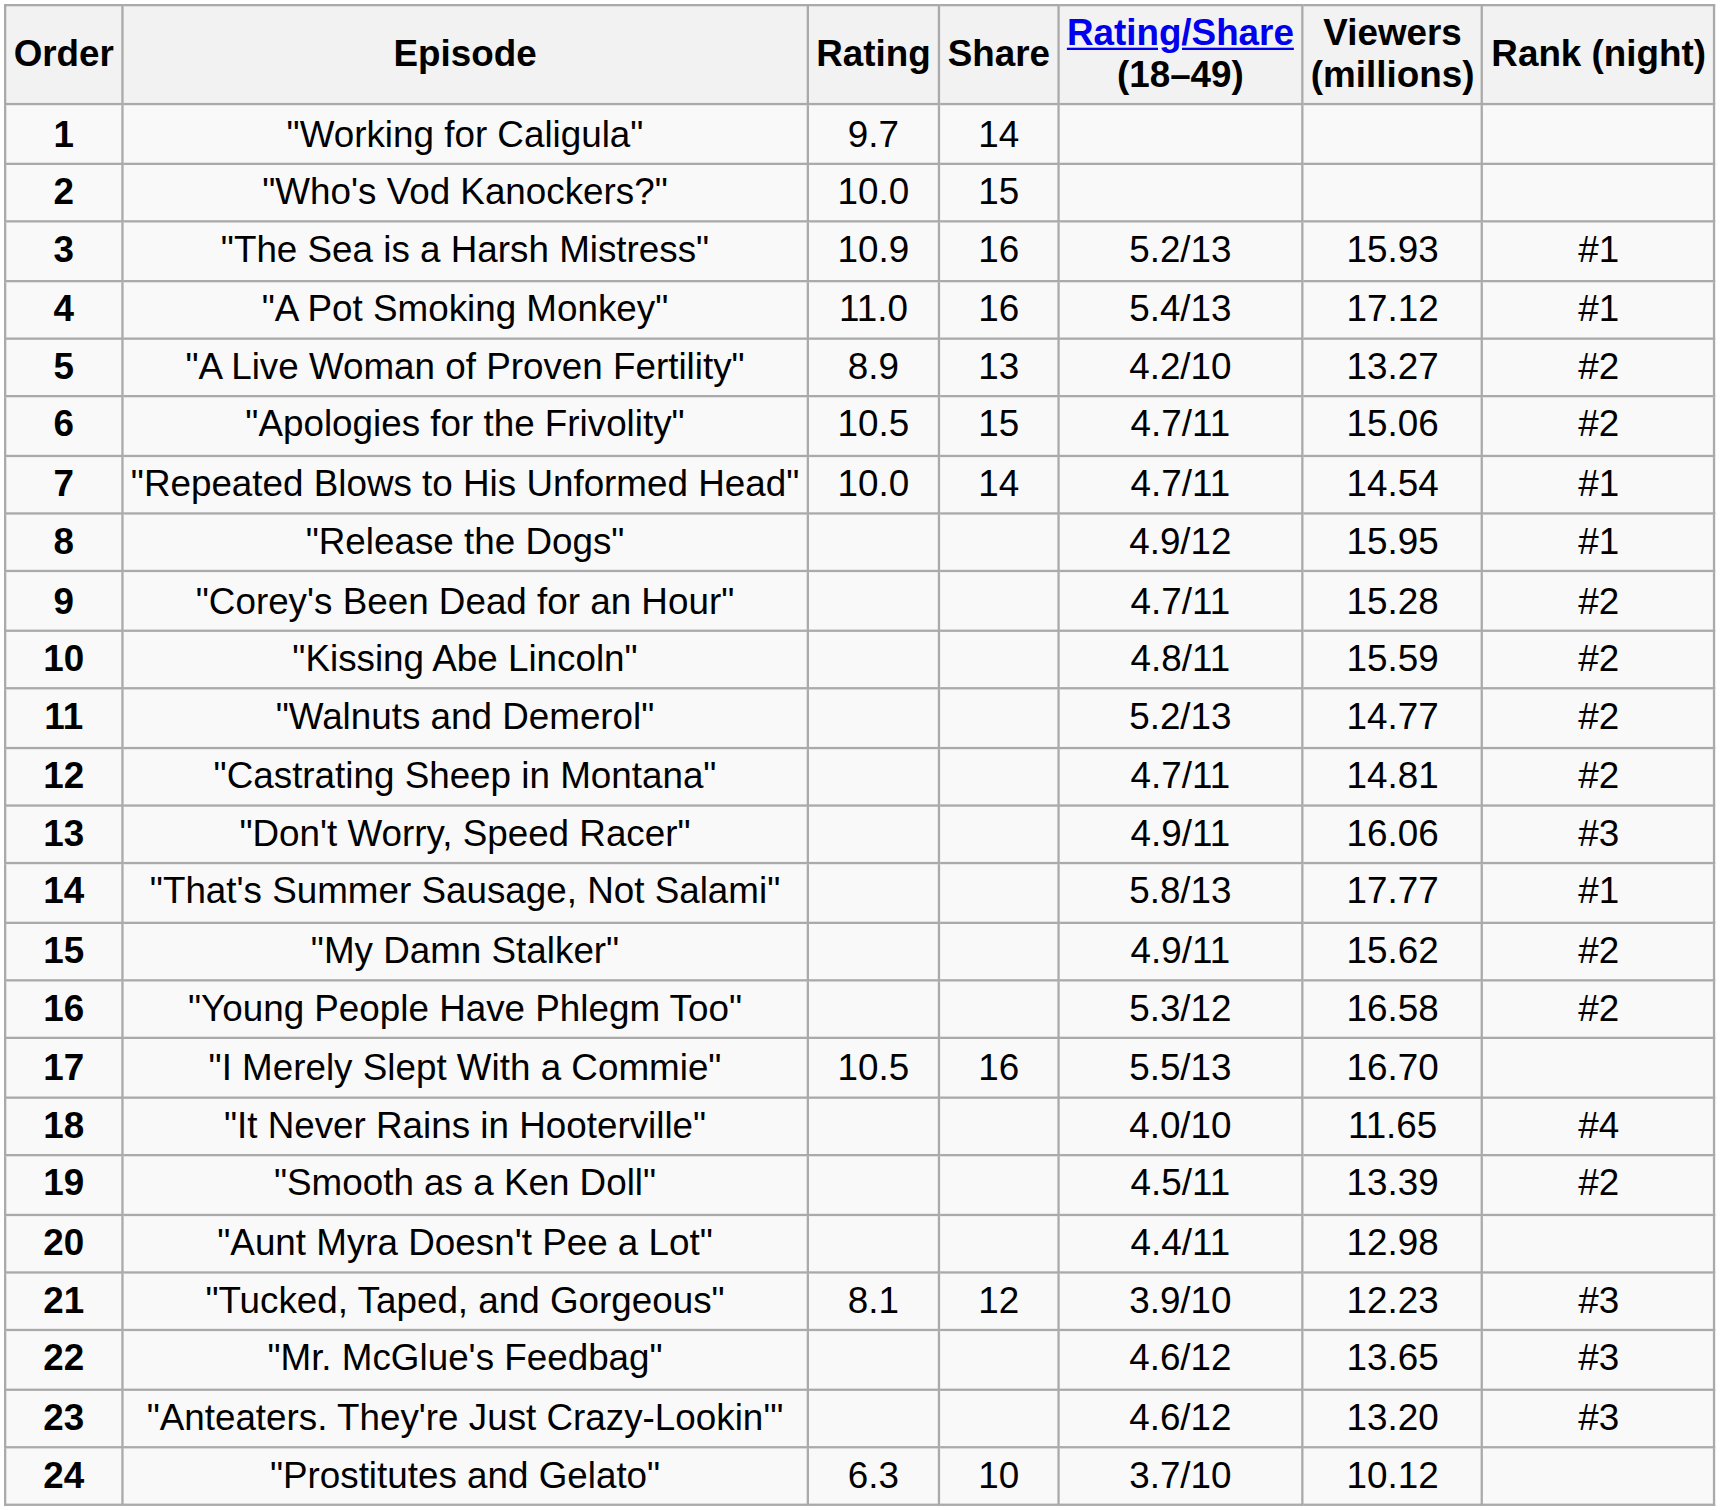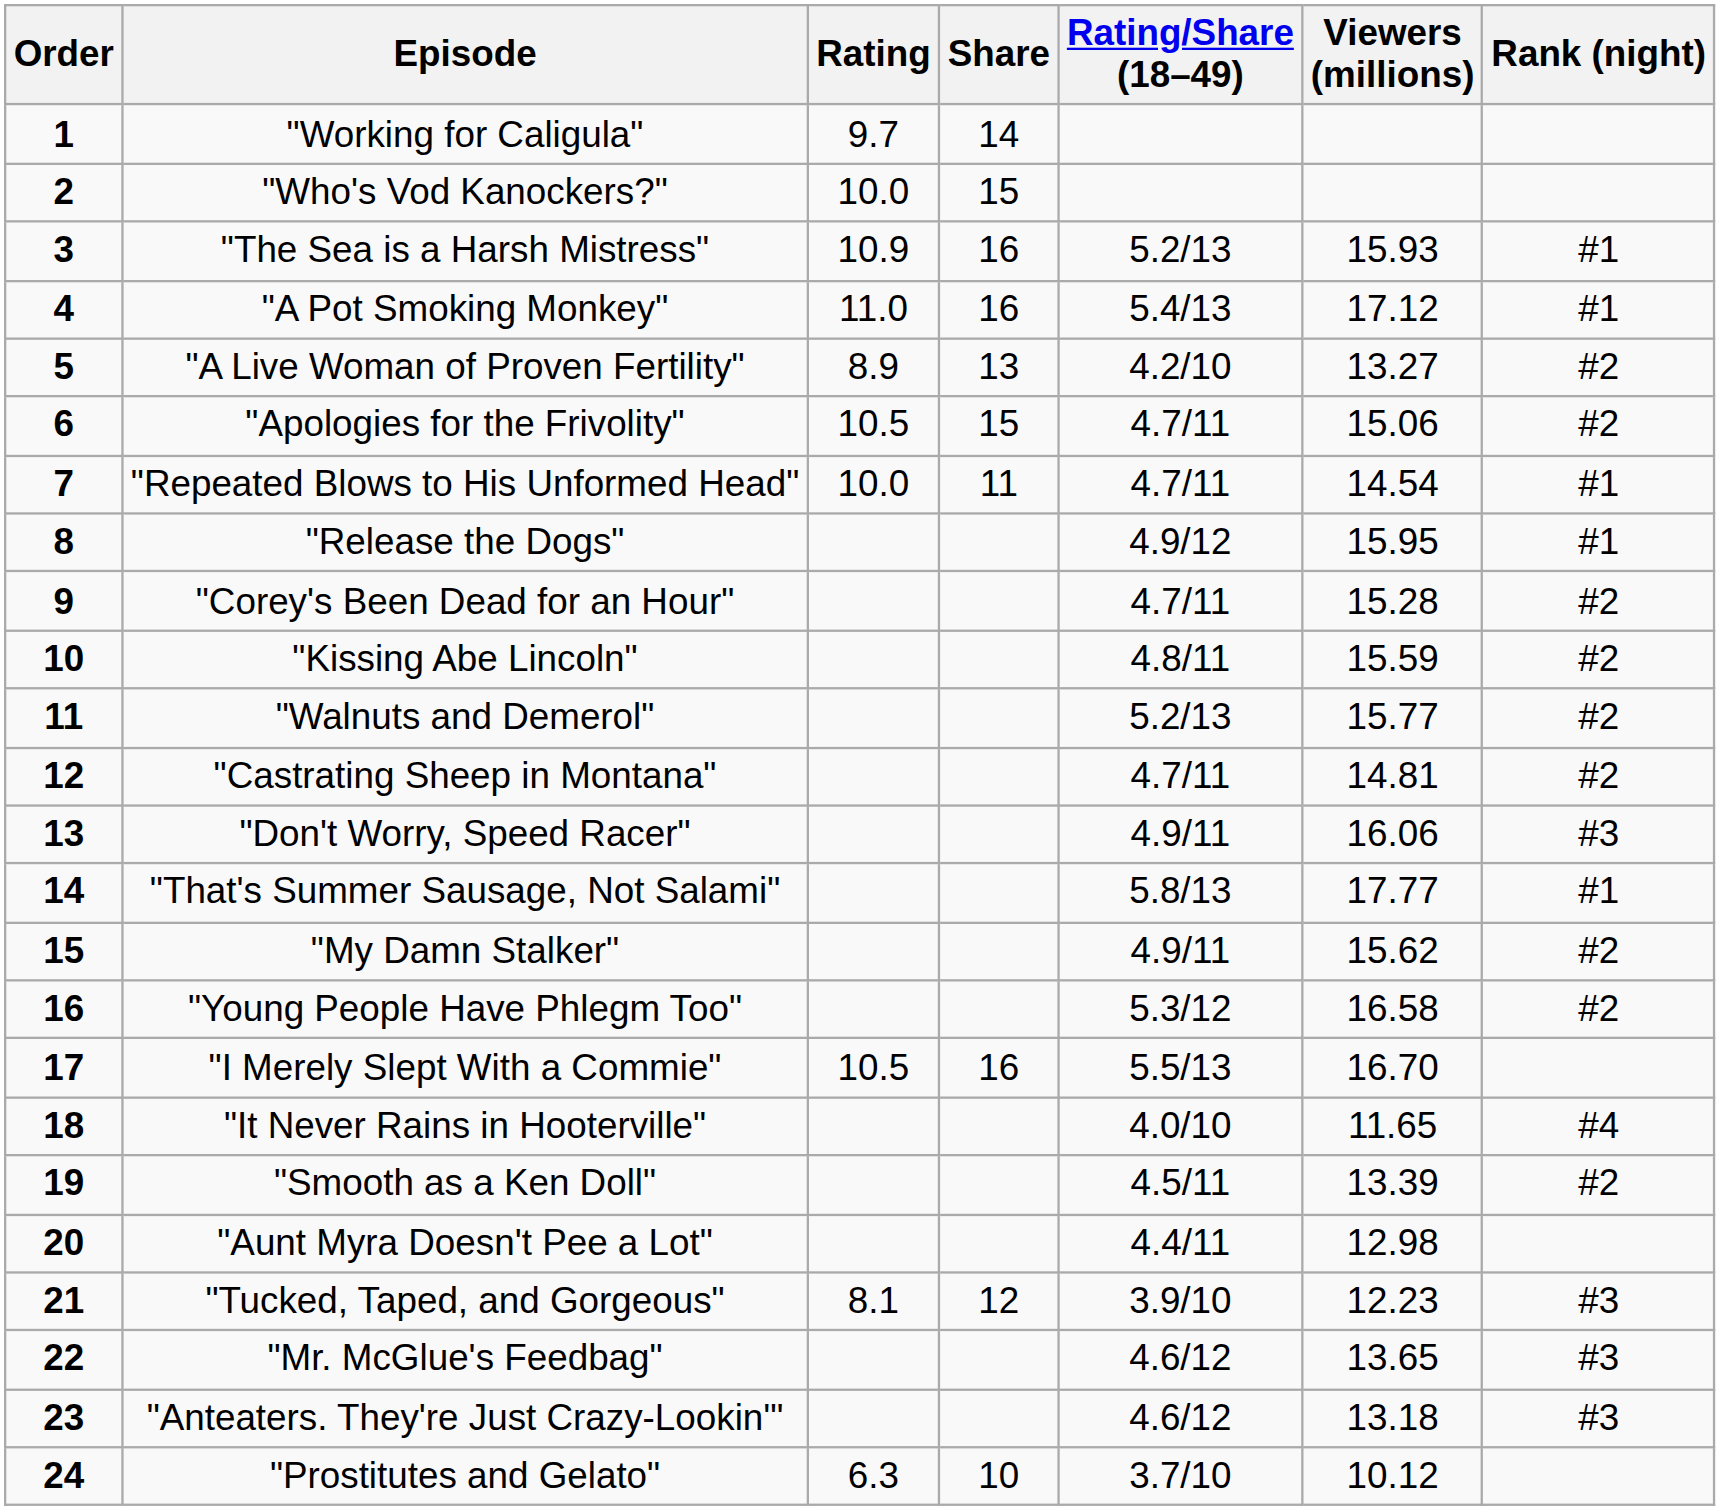 <table class="wikitable plainrowheaders sortable" style="text-align:center">
 <tr>
 <th>Order</th>
 <th>Episode</th>
 <th>Rating</th>
 <th>Share</th>
 <th><a href='#'>Rating/Share</a><br>(18–49)</th>
 <th>Viewers<br>(millions)</th>
 <th>Rank (night)</th>
 </tr>
 <tr>
 <td><strong>1</strong></td>
 <td>"Working for Caligula"</td>
 <td>9.7</td>
 <td>14</td>
 <td></td>
 <td></td>
 <td></td>
 </tr>
 <tr>
 <td><strong>2</strong></td>
 <td>"Who's Vod Kanockers?"</td>
 <td>10.0</td>
 <td>15</td>
 <td></td>
 <td></td>
 <td></td>
 </tr>
 <tr>
 <td><strong>3</strong></td>
 <td>"The Sea is a Harsh Mistress"</td>
 <td>10.9</td>
 <td>16</td>
 <td>5.2/13</td>
 <td>15.93</td>
 <td>#1</td>
 </tr>
 <tr>
 <td><strong>4</strong></td>
 <td>"A Pot Smoking Monkey"</td>
 <td>11.0</td>
 <td>16</td>
 <td>5.4/13</td>
 <td>17.12</td>
 <td>#1</td>
 </tr>
 <tr>
 <td><strong>5</strong></td>
 <td>"A Live Woman of Proven Fertility"</td>
 <td>8.9</td>
 <td>13</td>
 <td>4.2/10</td>
 <td>13.27</td>
 <td>#2</td>
 </tr>
 <tr>
 <td><strong>6</strong></td>
 <td>"Apologies for the Frivolity"</td>
 <td>10.5</td>
 <td>15</td>
 <td>4.7/11</td>
 <td>15.06</td>
 <td>#2</td>
 </tr>
 <tr>
 <td><strong>7</strong></td>
 <td>"Repeated Blows to His Unformed Head"</td>
 <td>10.0</td>
-<td>14</td>
+<td>11</td>
 <td>4.7/11</td>
 <td>14.54</td>
 <td>#1</td>
 </tr>
 <tr>
 <td><strong>8</strong></td>
 <td>"Release the Dogs"</td>
 <td></td>
 <td></td>
 <td>4.9/12</td>
 <td>15.95</td>
 <td>#1</td>
 </tr>
 <tr>
 <td><strong>9</strong></td>
 <td>"Corey's Been Dead for an Hour"</td>
 <td></td>
 <td></td>
 <td>4.7/11</td>
 <td>15.28</td>
 <td>#2</td>
 </tr>
 <tr>
 <td><strong>10</strong></td>
 <td>"Kissing Abe Lincoln"</td>
 <td></td>
 <td></td>
 <td>4.8/11</td>
 <td>15.59</td>
 <td>#2</td>
 </tr>
 <tr>
 <td><strong>11</strong></td>
 <td>"Walnuts and Demerol"</td>
 <td></td>
 <td></td>
 <td>5.2/13</td>
-<td>14.77</td>
+<td>15.77</td>
 <td>#2</td>
 </tr>
 <tr>
 <td><strong>12</strong></td>
 <td>"Castrating Sheep in Montana"</td>
 <td></td>
 <td></td>
 <td>4.7/11</td>
 <td>14.81</td>
 <td>#2</td>
 </tr>
 <tr>
 <td><strong>13</strong></td>
 <td>"Don't Worry, Speed Racer"</td>
 <td></td>
 <td></td>
 <td>4.9/11</td>
 <td>16.06</td>
 <td>#3</td>
 </tr>
 <tr>
 <td><strong>14</strong></td>
 <td>"That's Summer Sausage, Not Salami"</td>
 <td></td>
 <td></td>
 <td>5.8/13</td>
 <td>17.77</td>
 <td>#1</td>
 </tr>
 <tr>
 <td><strong>15</strong></td>
 <td>"My Damn Stalker"</td>
 <td></td>
 <td></td>
 <td>4.9/11</td>
 <td>15.62</td>
 <td>#2</td>
 </tr>
 <tr>
 <td><strong>16</strong></td>
 <td>"Young People Have Phlegm Too"</td>
 <td></td>
 <td></td>
 <td>5.3/12</td>
 <td>16.58</td>
 <td>#2</td>
 </tr>
 <tr>
 <td><strong>17</strong></td>
 <td>"I Merely Slept With a Commie"</td>
 <td>10.5</td>
 <td>16</td>
 <td>5.5/13</td>
 <td>16.70</td>
 <td></td>
 </tr>
 <tr>
 <td><strong>18</strong></td>
 <td>"It Never Rains in Hooterville"</td>
 <td></td>
 <td></td>
 <td>4.0/10</td>
 <td>11.65</td>
 <td>#4</td>
 </tr>
 <tr>
 <td><strong>19</strong></td>
 <td>"Smooth as a Ken Doll"</td>
 <td></td>
 <td></td>
 <td>4.5/11</td>
 <td>13.39</td>
 <td>#2</td>
 </tr>
 <tr>
 <td><strong>20</strong></td>
 <td>"Aunt Myra Doesn't Pee a Lot"</td>
 <td></td>
 <td></td>
 <td>4.4/11</td>
 <td>12.98</td>
 <td></td>
 </tr>
 <tr>
 <td><strong>21</strong></td>
 <td>"Tucked, Taped, and Gorgeous"</td>
 <td>8.1</td>
 <td>12</td>
 <td>3.9/10</td>
 <td>12.23</td>
 <td>#3</td>
 </tr>
 <tr>
 <td><strong>22</strong></td>
 <td>"Mr. McGlue's Feedbag"</td>
 <td></td>
 <td></td>
 <td>4.6/12</td>
 <td>13.65</td>
 <td>#3</td>
 </tr>
 <tr>
 <td><strong>23</strong></td>
 <td>"Anteaters. They're Just Crazy-Lookin'"</td>
 <td></td>
 <td></td>
 <td>4.6/12</td>
-<td>13.20</td>
+<td>13.18</td>
 <td>#3</td>
 </tr>
 <tr>
 <td><strong>24</strong></td>
 <td>"Prostitutes and Gelato"</td>
 <td>6.3</td>
 <td>10</td>
 <td>3.7/10</td>
 <td>10.12</td>
 <td></td>
 </tr>
 </table>
